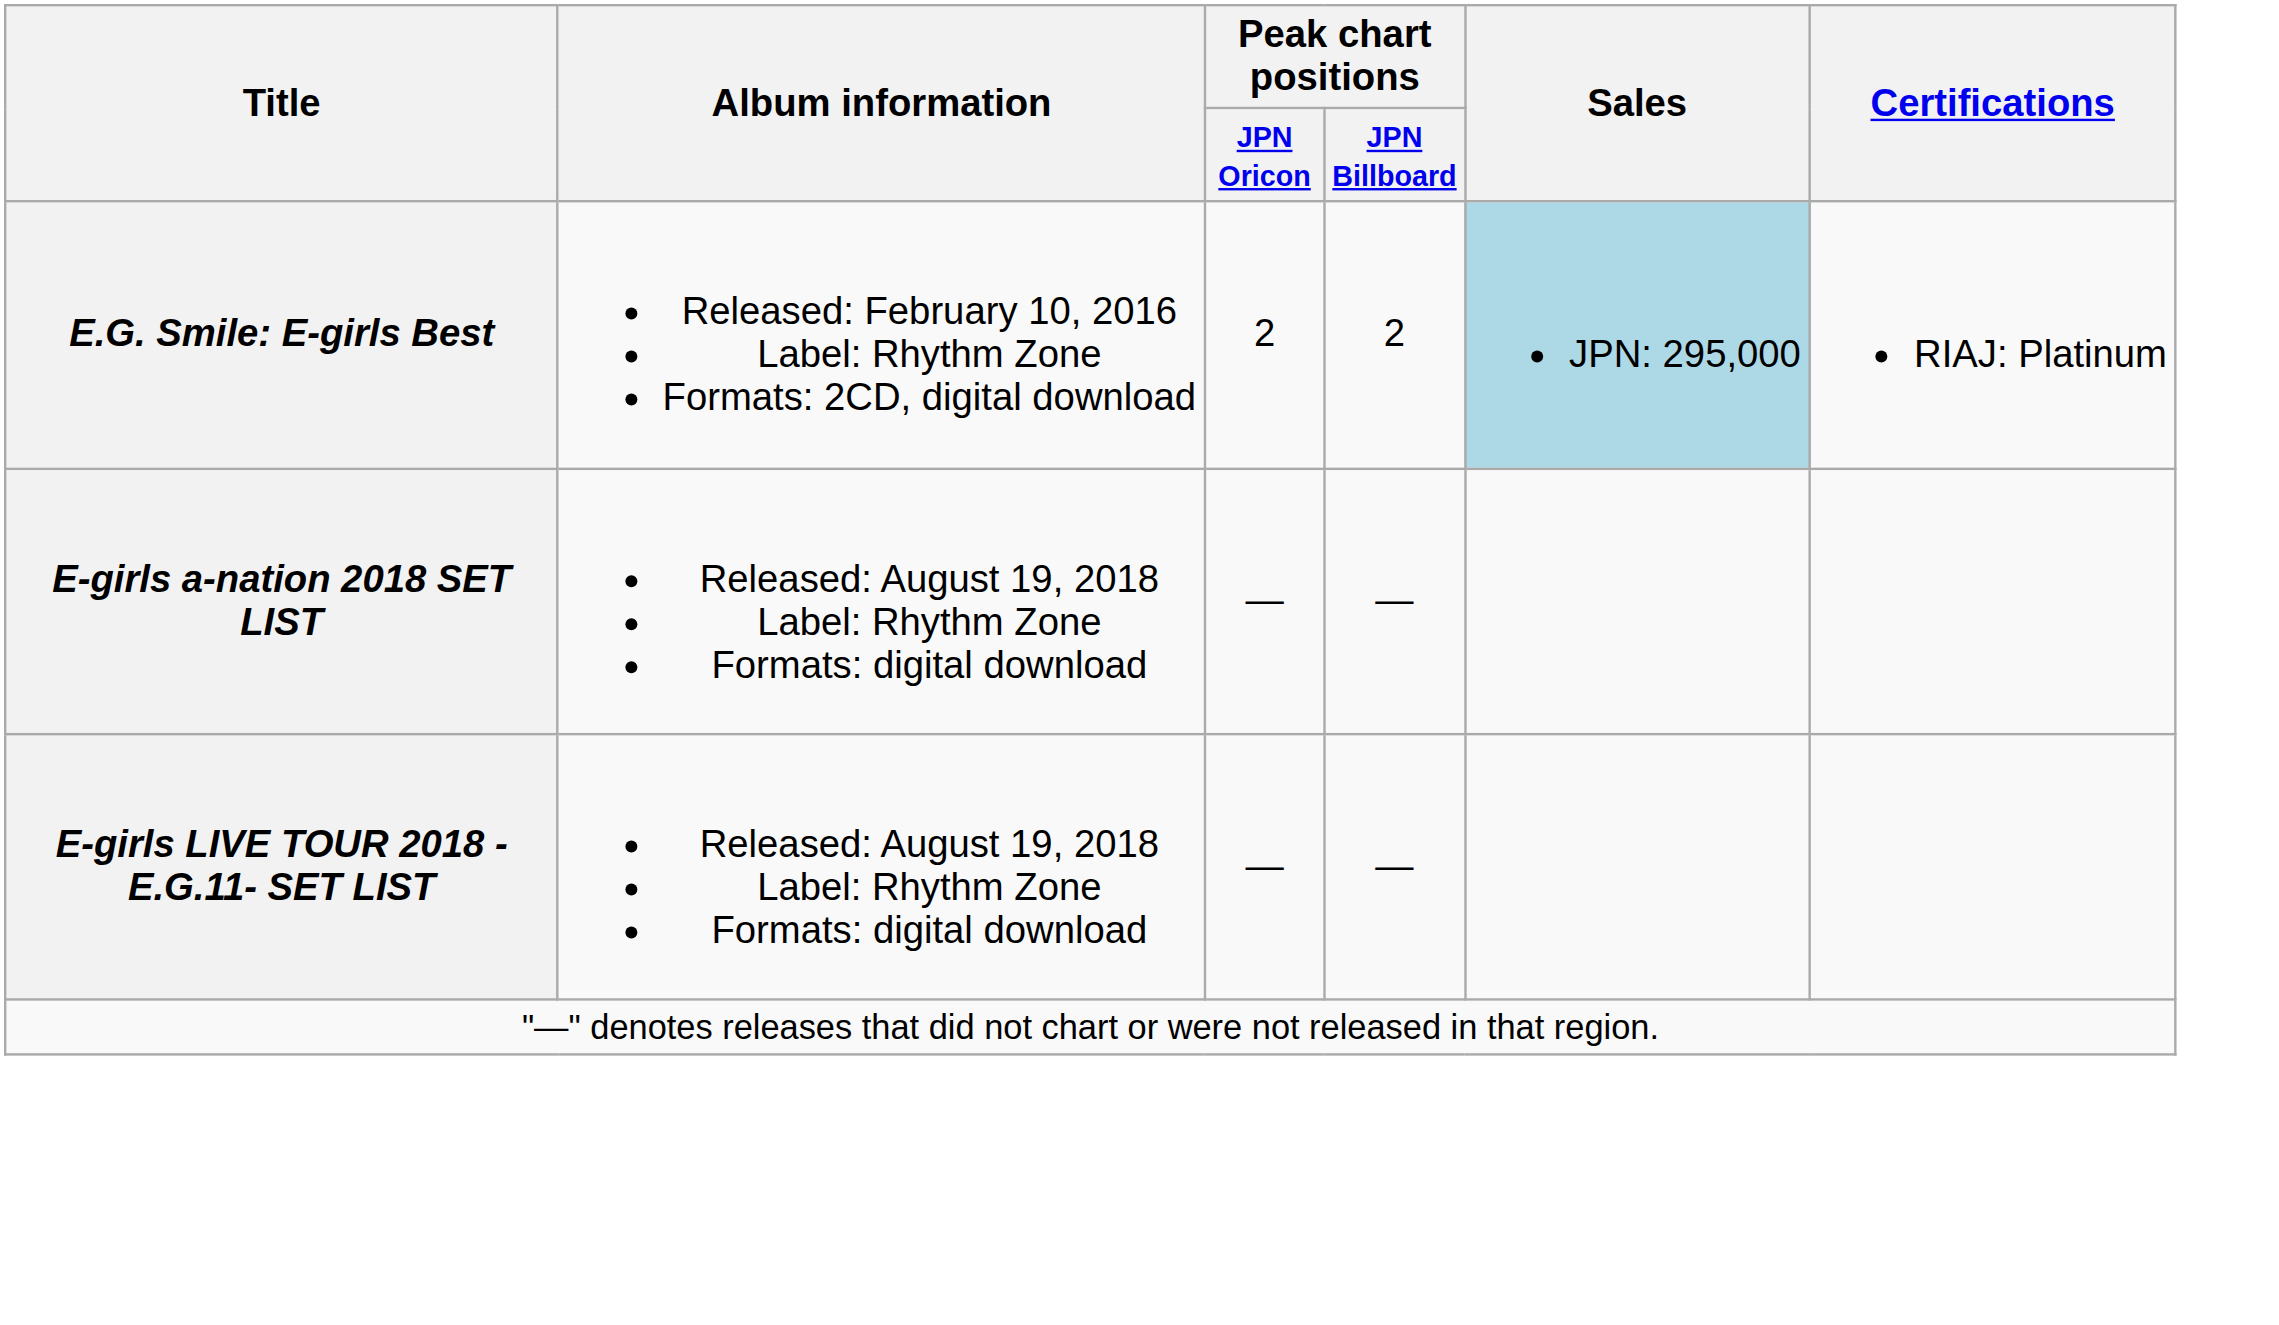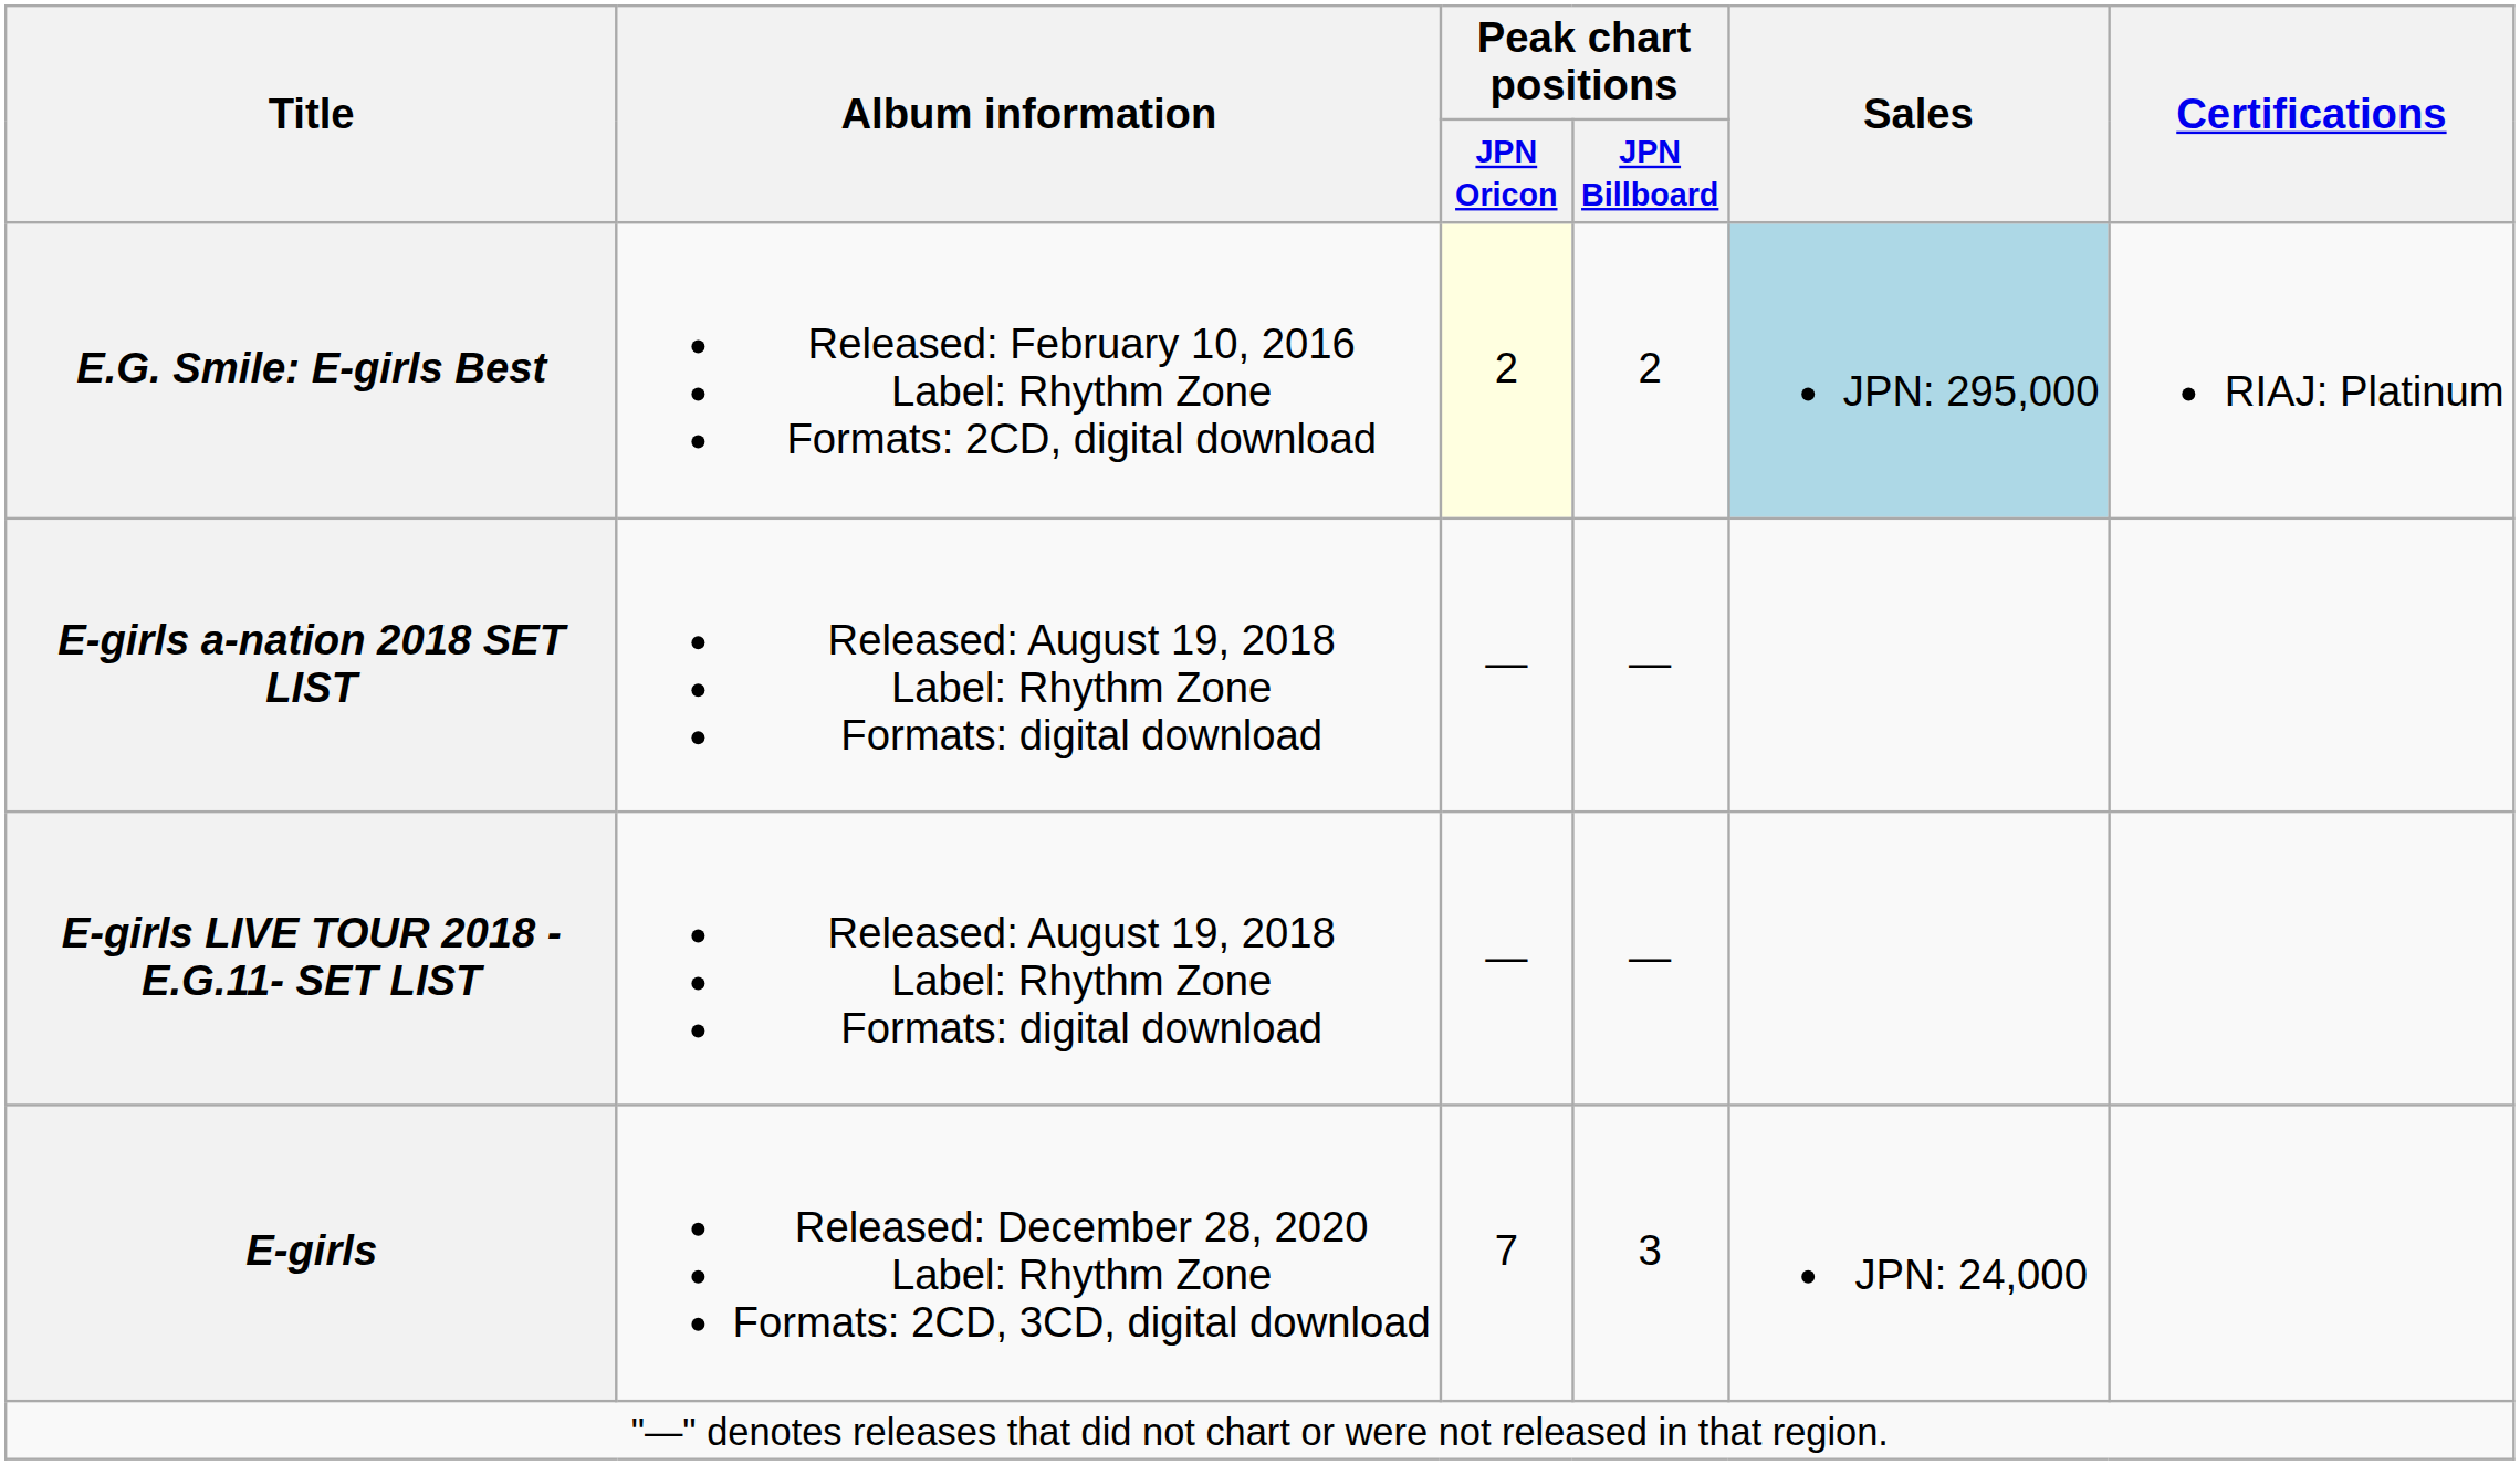 <table class="wikitable plainrowheaders" style="text-align:center;">
 <tr>
 <th rowspan="2" style="width:14em;">Title</th>
 <th rowspan="2">Album information</th>
 <th colspan="2">Peak chart positions</th>
 <th rowspan="2">Sales</th>
 <th rowspan="2"><a href='#'>Certifications</a></th>
 </tr>
 <tr>
 <th scope="col" style="width:3em;font-size:90%;"><small><a href='#'>JPN<br>Oricon</a></small><br></th>
 <th scope="col" style="width:3em;font-size:90%;"><small><a href='#'>JPN<br>Billboard</a></small><br></th>
 </tr>
 <tr>
 <th scope="row"><em>E.G. Smile: E-girls Best</em></th>
 <td><br><ul><li>Released: February 10, 2016 </li><li>Label: Rhythm Zone</li><li>Formats: 2CD, digital download</li></ul></td>
-<td>2</td>
+<td style="background: lightyellow;">2</td>
 <td>2</td>
 <td style="background: lightblue;"><br><ul><li>JPN: 295,000 </li></ul></td>
 <td><br><ul><li>RIAJ: Platinum</li></ul></td>
 </tr>
 <tr>
 <th scope="row"><em>E-girls a-nation 2018 SET LIST</em></th>
 <td><br><ul><li>Released: August 19, 2018</li><li>Label: Rhythm Zone</li><li>Formats: digital download</li></ul></td>
 <td>—</td>
 <td>—</td>
 <td></td>
 <td></td>
 </tr>
 <tr>
 <th scope="row"><em>E-girls LIVE TOUR 2018 -E.G.11- SET LIST</em></th>
 <td><br><ul><li>Released: August 19, 2018</li><li>Label: Rhythm Zone</li><li>Formats: digital download</li></ul></td>
 <td>—</td>
 <td>—</td>
 <td></td>
 <td></td>
 </tr>
 <tr>
+<th scope="row"><em>E-girls</em></th>
+<td><br><ul><li>Released: December 28, 2020</li><li>Label: Rhythm Zone</li><li>Formats: 2CD, 3CD, digital download</li></ul></td>
+<td>7</td>
+<td>3</td>
+<td><br><ul><li>JPN: 24,000 </li></ul></td>
+<td></td>
+</tr>
+<tr>
 <td colspan="6" style="font-size:90%;">"—" denotes releases that did not chart or were not released in that region.</td>
 </tr>
 </table>
